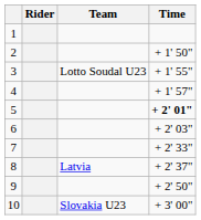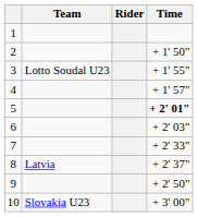 <table class="wikitable plainrowheaders">
 <tr>
 <th></th>
+<th>Team</th>
 <th>Rider</th>
-<th>Team</th>
 <th>Time</th>
 </tr>
 <tr>
 <td style="text-align:center;">1</td>
+<td></td>
 <th scope="row"> </th>
-<td></td>
 <td style="text-align:right;"><strong></strong></td>
 </tr>
 <tr>
 <td style="text-align:center;">2</td>
+<td></td>
 <th scope="row"></th>
-<td></td>
 <td style="text-align:right;">+ 1' 50"</td>
 </tr>
 <tr>
 <td style="text-align:center;">3</td>
+<td>Lotto Soudal U23</td>
 <th scope="row"></th>
-<td>Lotto Soudal U23</td>
 <td style="text-align:right;">+ 1' 55"</td>
 </tr>
 <tr>
 <td style="text-align:center;">4</td>
+<td></td>
 <th scope="row"></th>
-<td></td>
 <td style="text-align:right;">+ 1' 57"</td>
 </tr>
 <tr>
 <td style="text-align:center;">5</td>
+<td></td>
 <th scope="row"></th>
-<td></td>
 <td style="text-align:right;"><strong>+ 2' 01"</strong></td>
 </tr>
 <tr>
 <td style="text-align:center;">6</td>
+<td></td>
 <th scope="row"></th>
-<td></td>
 <td style="text-align:right;">+ 2' 03"</td>
 </tr>
 <tr>
 <td style="text-align:center;">7</td>
+<td></td>
 <th scope="row"></th>
-<td></td>
 <td style="text-align:right;">+ 2' 33"</td>
 </tr>
 <tr>
 <td style="text-align:center;">8</td>
+<td><a href='#'>Latvia</a></td>
 <th scope="row"></th>
-<td><a href='#'>Latvia</a></td>
 <td style="text-align:right;">+ 2' 37"</td>
 </tr>
 <tr>
 <td style="text-align:center;">9</td>
+<td></td>
 <th scope="row"></th>
-<td></td>
 <td style="text-align:right;">+ 2' 50"</td>
 </tr>
 <tr>
 <td style="text-align:center;">10</td>
+<td><a href='#'>Slovakia</a> U23</td>
 <th scope="row"></th>
-<td><a href='#'>Slovakia</a> U23</td>
 <td style="text-align:right;">+ 3' 00"</td>
 </tr>
 </table>
